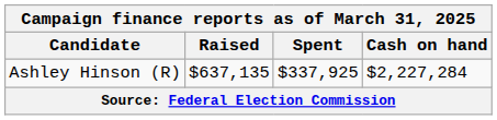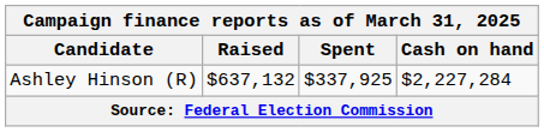 <table class="wikitable sortable">
 <tr>
 <th colspan=4>Campaign finance reports as of March 31, 2025</th>
 </tr>
 <tr style="text-align:center;">
 <th>Candidate</th>
 <th>Raised</th>
 <th>Spent</th>
 <th>Cash on hand</th>
 </tr>
 <tr>
 <td>Ashley Hinson (R)</td>
-<td>$637,135</td>
+<td>$637,132</td>
 <td>$337,925</td>
 <td>$2,227,284</td>
 </tr>
 <tr>
 <th colspan="4"><small>Source: <a href='#'>Federal Election Commission</a></small></th>
 </tr>
 </table>
